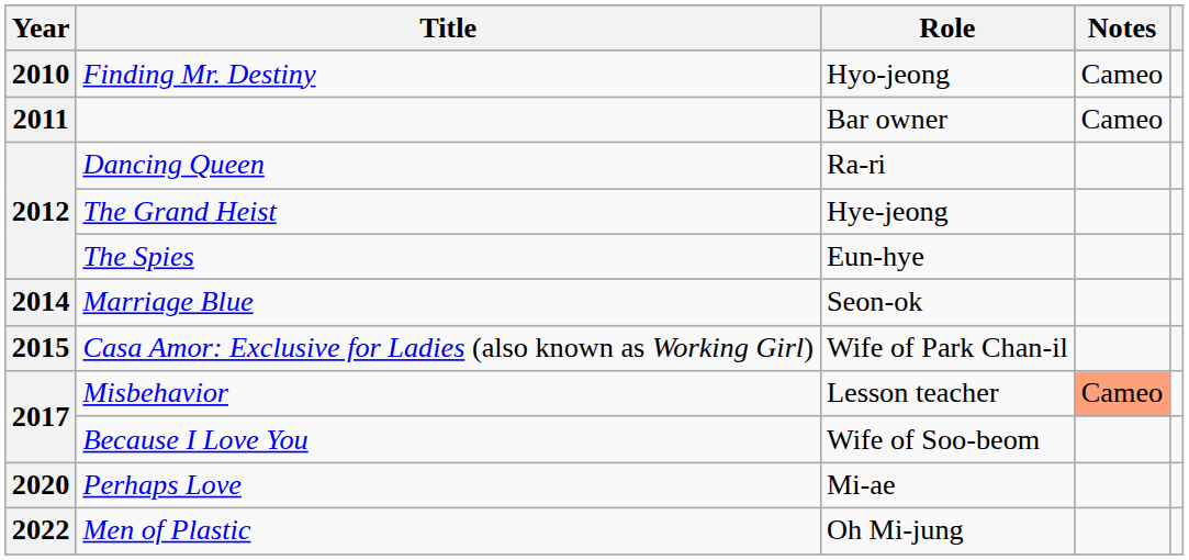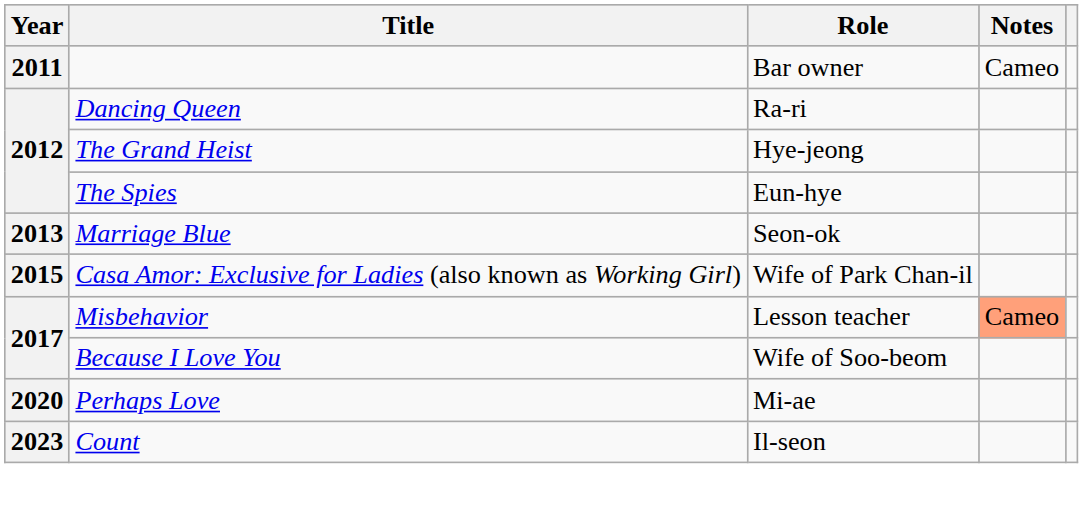 <table class="wikitable sortable plainrowheaders">
 <tr>
 <th scope="col">Year</th>
 <th scope="col">Title</th>
 <th scope="col">Role</th>
 <th scope="col">Notes</th>
 <th scope="col" class="unsortable"></th>
-</tr>
-<tr>
-<th scope="row">2010</th>
-<td><em><a href='#'>Finding Mr. Destiny</a></em></td>
-<td>Hyo-jeong</td>
-<td>Cameo</td>
-<td></td>
 </tr>
 <tr>
 <th scope="row">2011</th>
 <td><em></em></td>
 <td>Bar owner</td>
 <td>Cameo</td>
 <td></td>
 </tr>
 <tr>
 <th scope="row" rowspan="3">2012</th>
 <td><em><a href='#'>Dancing Queen</a></em></td>
 <td>Ra-ri</td>
 <td></td>
 <td></td>
 </tr>
 <tr>
 <td><em><a href='#'>The Grand Heist</a></em></td>
 <td>Hye-jeong</td>
 <td></td>
 <td></td>
 </tr>
 <tr>
 <td><a href='#'><em>The Spies</em></a></td>
 <td>Eun-hye</td>
 <td></td>
 <td></td>
 </tr>
 <tr>
-<th scope="row">2014</th>
+<th scope="row">2013</th>
 <td><em><a href='#'>Marriage Blue</a></em></td>
 <td>Seon-ok</td>
 <td></td>
 <td></td>
 </tr>
 <tr>
 <th scope="row">2015</th>
 <td><em><a href='#'>Casa Amor: Exclusive for Ladies</a></em> (also known as <em>Working Girl</em>)</td>
 <td>Wife of Park Chan-il</td>
 <td></td>
 <td></td>
 </tr>
 <tr>
 <th scope="row" rowspan="2">2017</th>
 <td><em><a href='#'>Misbehavior</a></em></td>
 <td>Lesson teacher</td>
 <td style="background: lightsalmon;">Cameo</td>
 <td></td>
 </tr>
 <tr>
 <td><em><a href='#'>Because I Love You</a></em></td>
 <td>Wife of Soo-beom</td>
 <td></td>
 <td></td>
 </tr>
 <tr>
 <th scope="row">2020</th>
 <td><em><a href='#'>Perhaps Love</a></em></td>
 <td>Mi-ae</td>
 <td></td>
 <td></td>
 </tr>
 <tr>
-<th scope="row">2022</th>
-<td><em><a href='#'>Men of Plastic</a></em></td>
-<td>Oh Mi-jung</td>
+<th scope="row">2023</th>
+<td><em><a href='#'>Count</a></em></td>
+<td>Il-seon</td>
 <td></td>
 <td></td>
 </tr>
 </table>
